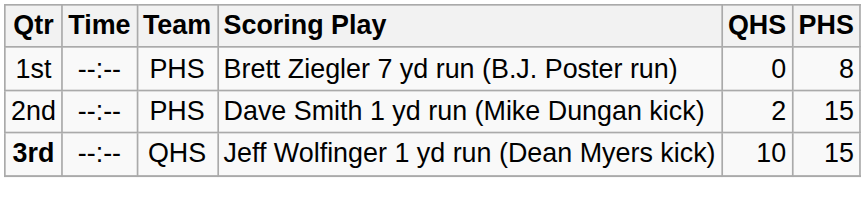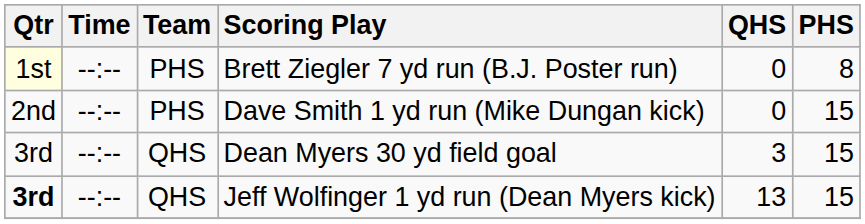 <table class="wikitable">
 <tr>
 <th style="text-align: center;">Qtr</th>
 <th style="text-align: center;">Time</th>
 <th style="text-align: center;">Team</th>
 <th style="text-align: left;">Scoring Play</th>
 <th style="text-align: right;">QHS</th>
 <th style="text-align: right;">PHS</th>
 </tr>
 <tr>
-<td style="text-align: center;">1st</td>
+<td style="background: lightyellow; text-align: center;">1st</td>
 <td style="text-align: center;">--:--</td>
 <td style="text-align: center;">PHS</td>
 <td style="text-align: left;">Brett Ziegler 7 yd run (B.J. Poster run)</td>
 <td style="text-align: right;">0</td>
 <td style="text-align: right;">8</td>
 </tr>
 <tr>
 <td style="text-align: center;">2nd</td>
 <td style="text-align: center;">--:--</td>
 <td style="text-align: center;">PHS</td>
 <td style="text-align: left;">Dave Smith 1 yd run (Mike Dungan kick)</td>
-<td style="text-align: right;">2</td>
+<td style="text-align: right;">0</td>
+<td style="text-align: right;">15</td>
+</tr>
+<tr>
+<td style="text-align: center;">3rd</td>
+<td style="text-align: center;">--:--</td>
+<td style="text-align: center;">QHS</td>
+<td style="text-align: left;">Dean Myers 30 yd field goal</td>
+<td style="text-align: right;">3</td>
 <td style="text-align: right;">15</td>
 </tr>
 <tr>
 <td style="text-align: center;"><strong>3rd</strong></td>
 <td style="text-align: center;">--:--</td>
 <td style="text-align: center;">QHS</td>
 <td style="text-align: left;">Jeff Wolfinger 1 yd run (Dean Myers kick)</td>
-<td style="text-align: right;">10</td>
+<td style="text-align: right;">13</td>
 <td style="text-align: right;">15</td>
 </tr>
 <tr>
 </tr>
 </table>
